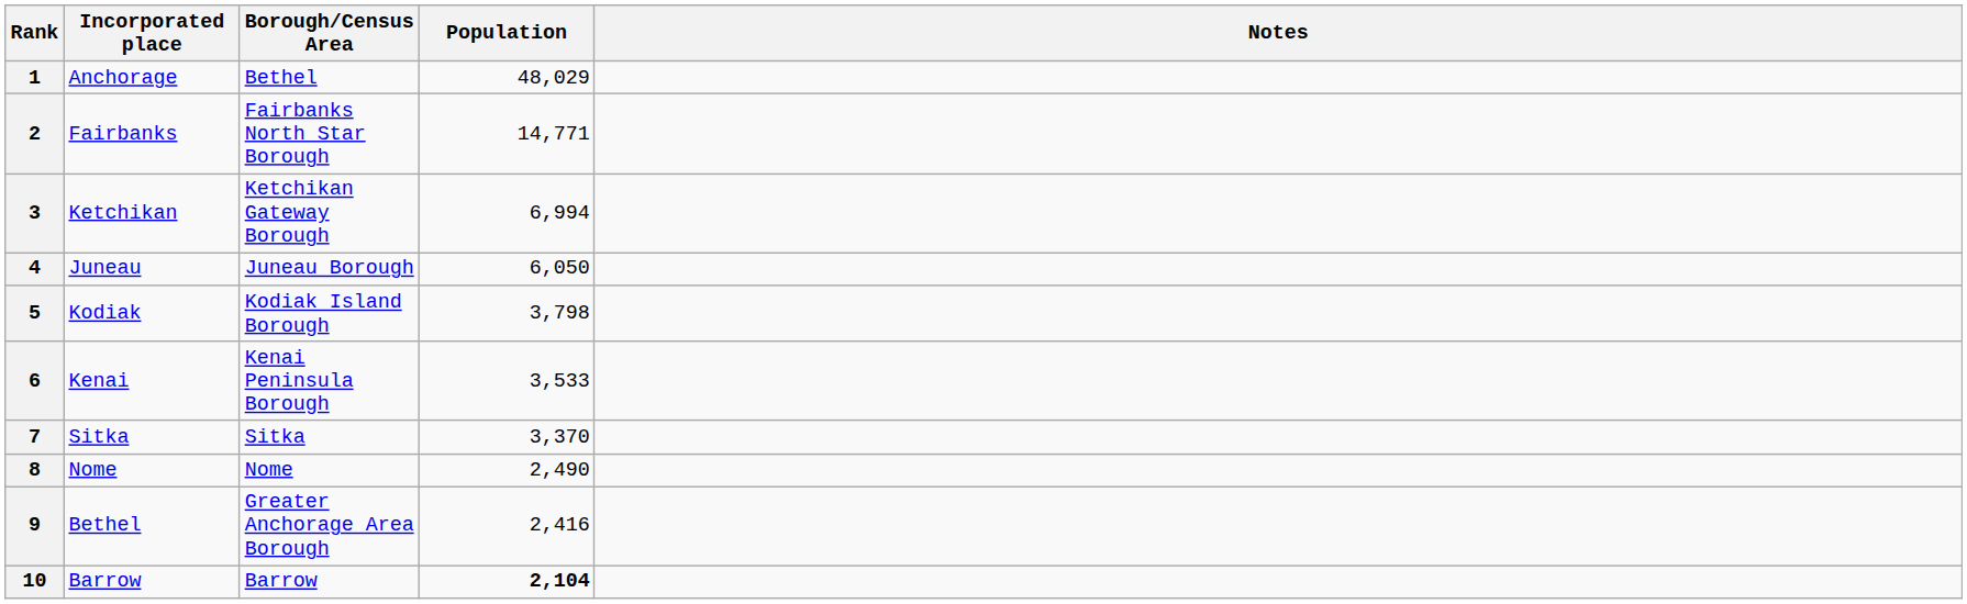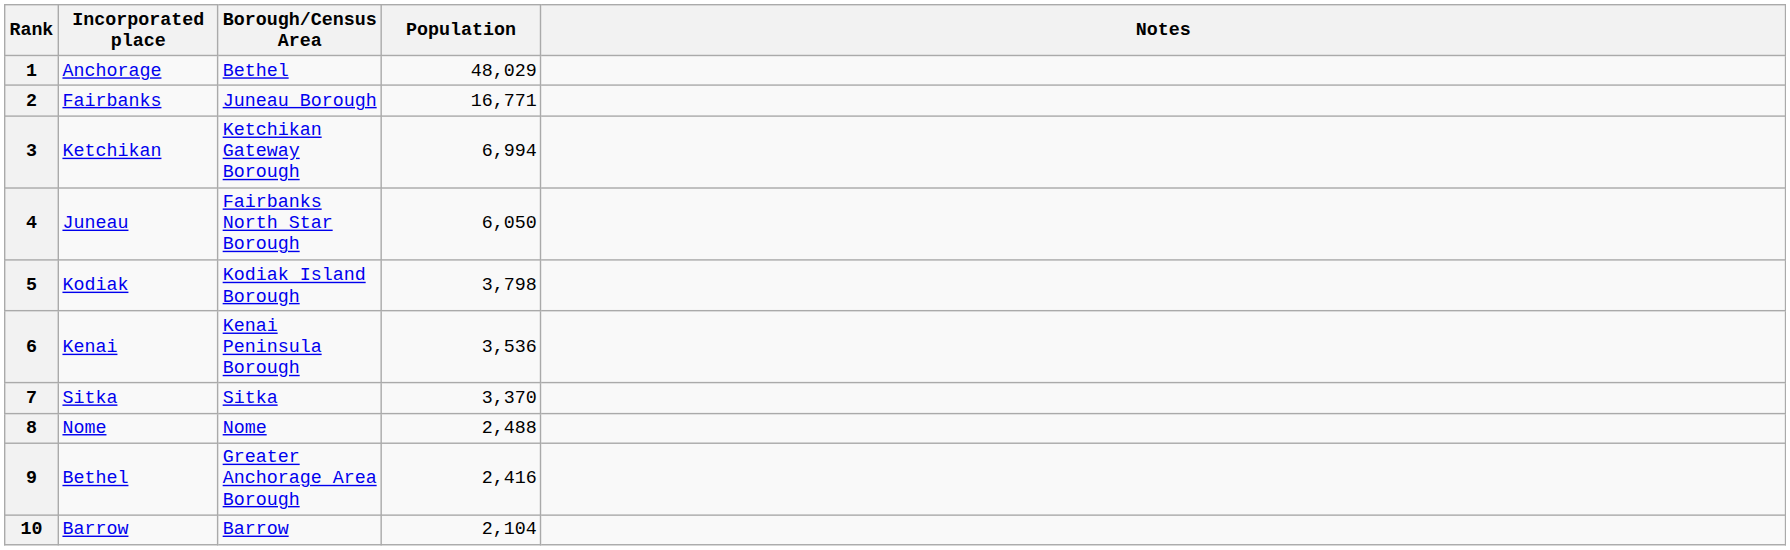 <table class="wikitable plainrowheaders" style="width:100%">
 <tr>
 <th scope="col" style="width:3%;">Rank</th>
 <th scope="col" style="width:9%;">Incorporated place</th>
 <th scope="col" style="width:9%;">Borough/Census Area</th>
 <th scope="col" style="width:9%;">Population</th>
 <th scope="col" style="width:70%;">Notes</th>
 </tr>
 <tr>
 <th scope="row">1</th>
 <td><a href='#'>Anchorage</a></td>
 <td><a href='#'>Bethel</a></td>
 <td align="right">48,029</td>
 <td></td>
 </tr>
 <tr>
 <th scope="row">2</th>
 <td><a href='#'>Fairbanks</a></td>
-<td><a href='#'>Fairbanks North Star Borough</a></td>
-<td align="right">14,771</td>
+<td><a href='#'>Juneau Borough</a></td>
+<td align="right">16,771</td>
 <td></td>
 </tr>
 <tr>
 <th scope="row">3</th>
 <td><a href='#'>Ketchikan</a></td>
 <td><a href='#'>Ketchikan Gateway Borough</a></td>
 <td align="right">6,994</td>
 <td></td>
 </tr>
 <tr>
 <th scope="row">4</th>
 <td><a href='#'>Juneau</a></td>
-<td><a href='#'>Juneau Borough</a></td>
+<td><a href='#'>Fairbanks North Star Borough</a></td>
 <td align="right">6,050</td>
 <td></td>
 </tr>
 <tr>
 <th scope="row">5</th>
 <td><a href='#'>Kodiak</a></td>
 <td><a href='#'>Kodiak Island Borough</a></td>
 <td align="right">3,798</td>
 <td></td>
 </tr>
 <tr>
 <th scope="row">6</th>
 <td><a href='#'>Kenai</a></td>
 <td><a href='#'>Kenai Peninsula Borough</a></td>
-<td align="right">3,533</td>
+<td align="right">3,536</td>
 <td></td>
 </tr>
 <tr>
 <th scope="row">7</th>
 <td><a href='#'>Sitka</a></td>
 <td><a href='#'>Sitka</a></td>
 <td align="right">3,370</td>
 <td></td>
 </tr>
 <tr>
 <th scope="row">8</th>
 <td><a href='#'>Nome</a></td>
 <td><a href='#'>Nome</a></td>
-<td align="right">2,490</td>
+<td align="right">2,488</td>
 <td></td>
 </tr>
 <tr>
 <th scope="row">9</th>
 <td><a href='#'>Bethel</a></td>
 <td><a href='#'>Greater Anchorage Area Borough</a></td>
 <td align="right">2,416</td>
 <td></td>
 </tr>
 <tr>
 <th scope="row">10</th>
 <td><a href='#'>Barrow</a></td>
 <td><a href='#'>Barrow</a></td>
-<td align="right"><strong>2,104</strong></td>
+<td align="right">2,104</td>
 <td></td>
 </tr>
 </table>
